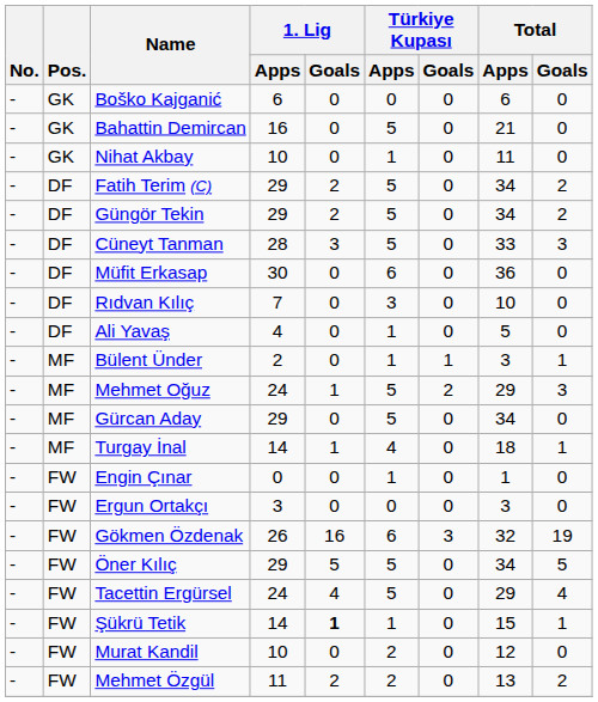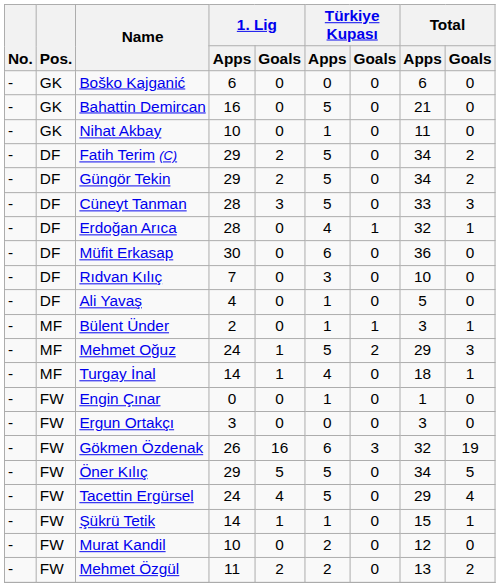 <table class="wikitable" style="text-align:center">
 <tr>
 <th rowspan="2" valign="bottom">No.</th>
 <th rowspan="2" valign="bottom">Pos.</th>
 <th rowspan="2">Name</th>
 <th colspan="2" width="85"><a href='#'>1. Lig</a></th>
 <th colspan="2" width="85"><a href='#'>Türkiye Kupası</a></th>
 <th colspan="2" width="85">Total</th>
 </tr>
 <tr>
 <th>Apps</th>
 <th>Goals</th>
 <th>Apps</th>
 <th>Goals</th>
 <th>Apps</th>
 <th>Goals</th>
 </tr>
 <tr>
 <td align="left">-</td>
 <td align="left">GK</td>
 <td align="left"> <a href='#'>Boško Kajganić</a></td>
 <td>6</td>
 <td>0</td>
 <td>0</td>
 <td>0</td>
 <td>6</td>
 <td>0</td>
 </tr>
 <tr>
 <td align="left">-</td>
 <td align="left">GK</td>
 <td align="left"> <a href='#'>Bahattin Demircan</a></td>
 <td>16</td>
 <td>0</td>
 <td>5</td>
 <td>0</td>
 <td>21</td>
 <td>0</td>
 </tr>
 <tr>
 <td align="left">-</td>
 <td align="left">GK</td>
 <td align="left"> <a href='#'>Nihat Akbay</a></td>
 <td>10</td>
 <td>0</td>
 <td>1</td>
 <td>0</td>
 <td>11</td>
 <td>0</td>
 </tr>
 <tr>
 <td align="left">-</td>
 <td align="left">DF</td>
 <td align="left"> <a href='#'>Fatih Terim</a> <small><em><a href='#'>(C)</a></em></small></td>
 <td>29</td>
 <td>2</td>
 <td>5</td>
 <td>0</td>
 <td>34</td>
 <td>2</td>
 </tr>
 <tr>
 <td align="left">-</td>
 <td align="left">DF</td>
 <td align="left"> <a href='#'>Güngör Tekin</a></td>
 <td>29</td>
 <td>2</td>
 <td>5</td>
 <td>0</td>
 <td>34</td>
 <td>2</td>
 </tr>
 <tr>
 <td align="left">-</td>
 <td align="left">DF</td>
 <td align="left"> <a href='#'>Cüneyt Tanman</a></td>
 <td>28</td>
 <td>3</td>
 <td>5</td>
 <td>0</td>
 <td>33</td>
 <td>3</td>
 </tr>
 <tr>
 <td align="left">-</td>
 <td align="left">DF</td>
+<td align="left"> <a href='#'>Erdoğan Arıca</a></td>
+<td>28</td>
+<td>0</td>
+<td>4</td>
+<td>1</td>
+<td>32</td>
+<td>1</td>
+</tr>
+<tr>
+<td align="left">-</td>
+<td align="left">DF</td>
 <td align="left"> <a href='#'>Müfit Erkasap</a></td>
 <td>30</td>
 <td>0</td>
 <td>6</td>
 <td>0</td>
 <td>36</td>
 <td>0</td>
 </tr>
 <tr>
 <td align="left">-</td>
 <td align="left">DF</td>
 <td align="left"> <a href='#'>Rıdvan Kılıç</a></td>
 <td>7</td>
 <td>0</td>
 <td>3</td>
 <td>0</td>
 <td>10</td>
 <td>0</td>
 </tr>
 <tr>
 <td align="left">-</td>
 <td align="left">DF</td>
 <td align="left"> <a href='#'>Ali Yavaş</a></td>
 <td>4</td>
 <td>0</td>
 <td>1</td>
 <td>0</td>
 <td>5</td>
 <td>0</td>
 </tr>
 <tr>
 <td align="left">-</td>
 <td align="left">MF</td>
 <td align="left"> <a href='#'>Bülent Ünder</a></td>
 <td>2</td>
 <td>0</td>
 <td>1</td>
 <td>1</td>
 <td>3</td>
 <td>1</td>
 </tr>
 <tr>
 <td align="left">-</td>
 <td align="left">MF</td>
 <td align="left"> <a href='#'>Mehmet Oğuz</a></td>
 <td>24</td>
 <td>1</td>
 <td>5</td>
 <td>2</td>
 <td>29</td>
 <td>3</td>
-</tr>
-<tr>
-<td align="left">-</td>
-<td align="left">MF</td>
-<td align="left"> <a href='#'>Gürcan Aday</a></td>
-<td>29</td>
-<td>0</td>
-<td>5</td>
-<td>0</td>
-<td>34</td>
-<td>0</td>
 </tr>
 <tr>
 <td align="left">-</td>
 <td align="left">MF</td>
 <td align="left"> <a href='#'>Turgay İnal</a></td>
 <td>14</td>
 <td>1</td>
 <td>4</td>
 <td>0</td>
 <td>18</td>
 <td>1</td>
 </tr>
 <tr>
 <td align="left">-</td>
 <td align="left">FW</td>
 <td align="left"> <a href='#'>Engin Çınar</a></td>
 <td>0</td>
 <td>0</td>
 <td>1</td>
 <td>0</td>
 <td>1</td>
 <td>0</td>
 </tr>
 <tr>
 <td align="left">-</td>
 <td align="left">FW</td>
 <td align="left"> <a href='#'>Ergun Ortakçı</a></td>
 <td>3</td>
 <td>0</td>
 <td>0</td>
 <td>0</td>
 <td>3</td>
 <td>0</td>
 </tr>
 <tr>
 <td align="left">-</td>
 <td align="left">FW</td>
 <td align="left"> <a href='#'>Gökmen Özdenak</a></td>
 <td>26</td>
 <td>16</td>
 <td>6</td>
 <td>3</td>
 <td>32</td>
 <td>19</td>
 </tr>
 <tr>
 <td align="left">-</td>
 <td align="left">FW</td>
 <td align="left"> <a href='#'>Öner Kılıç</a></td>
 <td>29</td>
 <td>5</td>
 <td>5</td>
 <td>0</td>
 <td>34</td>
 <td>5</td>
 </tr>
 <tr>
 <td align="left">-</td>
 <td align="left">FW</td>
 <td align="left"> <a href='#'>Tacettin Ergürsel</a></td>
 <td>24</td>
 <td>4</td>
 <td>5</td>
 <td>0</td>
 <td>29</td>
 <td>4</td>
 </tr>
 <tr>
 <td align="left">-</td>
 <td align="left">FW</td>
 <td align="left"> <a href='#'>Şükrü Tetik</a></td>
 <td>14</td>
-<td><strong>1</strong></td>
+<td>1</td>
 <td>1</td>
 <td>0</td>
 <td>15</td>
 <td>1</td>
 </tr>
 <tr>
 <td align="left">-</td>
 <td align="left">FW</td>
 <td align="left"> <a href='#'>Murat Kandil</a></td>
 <td>10</td>
 <td>0</td>
 <td>2</td>
 <td>0</td>
 <td>12</td>
 <td>0</td>
 </tr>
 <tr>
 <td align="left">-</td>
 <td align="left">FW</td>
 <td align="left"> <a href='#'>Mehmet Özgül</a></td>
 <td>11</td>
 <td>2</td>
 <td>2</td>
 <td>0</td>
 <td>13</td>
 <td>2</td>
 </tr>
 <tr>
 </tr>
 </table>
